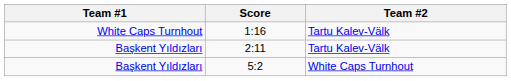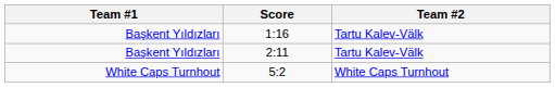 <table class="wikitable" style="text-align: center;">
 <tr>
 <th width=22%>Team #1</th>
 <th width=11%>Score</th>
 <th width=22%>Team #2</th>
 </tr>
 <tr>
-<td style="text-align: right;"><a href='#'>White Caps Turnhout</a> </td>
+<td style="text-align: right;"><a href='#'>Başkent Yıldızları</a> </td>
 <td>1:16</td>
 <td style="text-align: left;"> <a href='#'>Tartu Kalev-Välk</a></td>
 </tr>
 <tr>
 <td style="text-align: right;"><a href='#'>Başkent Yıldızları</a> </td>
 <td>2:11</td>
 <td style="text-align: left;"> <a href='#'>Tartu Kalev-Välk</a></td>
 </tr>
 <tr>
-<td style="text-align: right;"><a href='#'>Başkent Yıldızları</a> </td>
+<td style="text-align: right;"><a href='#'>White Caps Turnhout</a> </td>
 <td>5:2</td>
 <td style="text-align: left;"> <a href='#'>White Caps Turnhout</a></td>
 </tr>
 </table>
